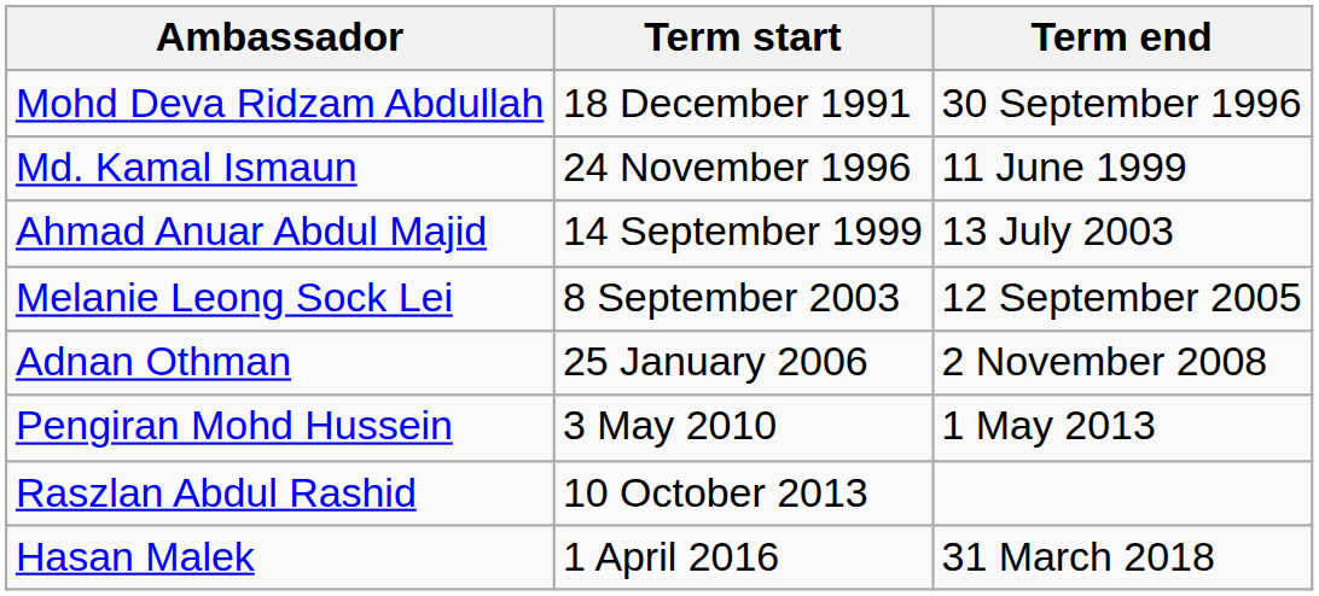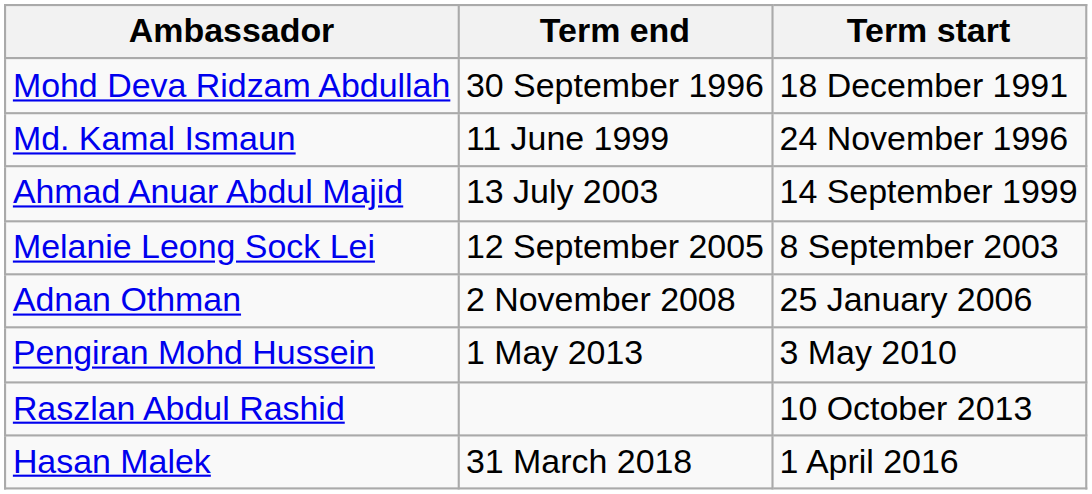 <table class=wikitable>
 <tr>
 <th>Ambassador</th>
+<th>Term end</th>
 <th>Term start</th>
-<th>Term end</th>
 </tr>
 <tr>
 <td><a href='#'>Mohd Deva Ridzam Abdullah</a></td>
+<td>30 September 1996</td>
 <td>18 December 1991</td>
-<td>30 September 1996</td>
 </tr>
 <tr>
 <td><a href='#'>Md. Kamal Ismaun</a></td>
+<td>11 June 1999</td>
 <td>24 November 1996</td>
-<td>11 June 1999</td>
 </tr>
 <tr>
 <td><a href='#'>Ahmad Anuar Abdul Majid</a></td>
+<td>13 July 2003</td>
 <td>14 September 1999</td>
-<td>13 July 2003</td>
 </tr>
 <tr>
 <td><a href='#'>Melanie Leong Sock Lei</a></td>
+<td>12 September 2005</td>
 <td>8 September 2003</td>
-<td>12 September 2005</td>
 </tr>
 <tr>
 <td><a href='#'>Adnan Othman</a></td>
+<td>2 November 2008</td>
 <td>25 January 2006</td>
-<td>2 November 2008</td>
 </tr>
 <tr>
 <td><a href='#'>Pengiran Mohd Hussein</a></td>
+<td>1 May 2013</td>
 <td>3 May 2010</td>
-<td>1 May 2013</td>
 </tr>
 <tr>
 <td><a href='#'>Raszlan Abdul Rashid</a></td>
+<td></td>
 <td>10 October 2013</td>
-<td></td>
 </tr>
 <tr>
 <td><a href='#'>Hasan Malek</a></td>
+<td>31 March 2018</td>
 <td>1 April 2016</td>
-<td>31 March 2018</td>
 </tr>
 </table>
